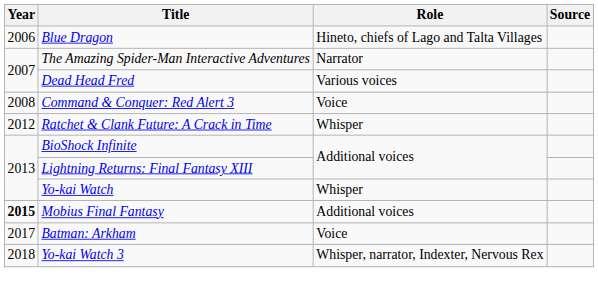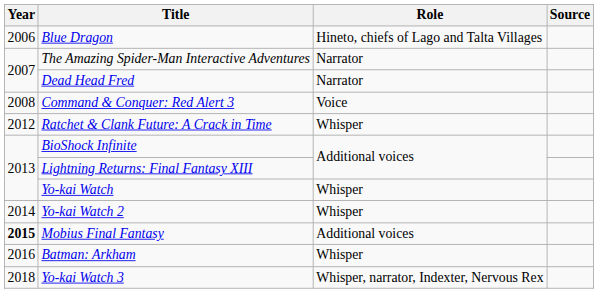 <table class="wikitable sortable">
 <tr>
 <th>Year</th>
 <th>Title</th>
 <th>Role</th>
 <th>Source</th>
 </tr>
 <tr>
 <td>2006</td>
 <td><a href='#'><em>Blue Dragon</em></a></td>
 <td>Hineto, chiefs of Lago and Talta Villages</td>
 <td></td>
 </tr>
 <tr>
 <td rowspan="2">2007</td>
 <td><em>The Amazing Spider-Man Interactive Adventures</em></td>
 <td>Narrator</td>
 <td></td>
 </tr>
 <tr>
 <td><em><a href='#'>Dead Head Fred</a></em></td>
-<td>Various voices</td>
+<td>Narrator</td>
 <td></td>
 </tr>
 <tr>
 <td>2008</td>
 <td><em><a href='#'>Command & Conquer: Red Alert 3</a></em></td>
 <td>Voice</td>
 <td></td>
 </tr>
 <tr>
 <td>2012</td>
 <td><em><a href='#'>Ratchet & Clank Future: A Crack in Time</a></em></td>
 <td>Whisper</td>
 <td></td>
 </tr>
 <tr>
 <td rowspan="3">2013</td>
 <td><em><a href='#'>BioShock Infinite</a></em></td>
 <td rowspan="2">Additional voices</td>
 <td></td>
 </tr>
 <tr>
 <td><em><a href='#'>Lightning Returns: Final Fantasy XIII</a></em></td>
 <td></td>
 </tr>
 <tr>
 <td><a href='#'><em>Yo-kai Watch</em></a></td>
 <td>Whisper</td>
 <td></td>
 </tr>
 <tr>
+<td>2014</td>
+<td><em><a href='#'>Yo-kai Watch 2</a></em></td>
+<td>Whisper</td>
+<td></td>
+</tr>
+<tr>
 <td><strong>2015</strong></td>
 <td><em><a href='#'>Mobius Final Fantasy</a></em></td>
 <td>Additional voices</td>
 <td></td>
 </tr>
 <tr>
-<td>2017</td>
+<td>2016</td>
 <td><em><a href='#'>Batman: Arkham</a></em></td>
-<td>Voice</td>
+<td>Whisper</td>
 <td></td>
 </tr>
 <tr>
 <td>2018</td>
 <td><em><a href='#'>Yo-kai Watch 3</a></em></td>
 <td>Whisper, narrator, Indexter, Nervous Rex</td>
 <td></td>
 </tr>
 </table>
